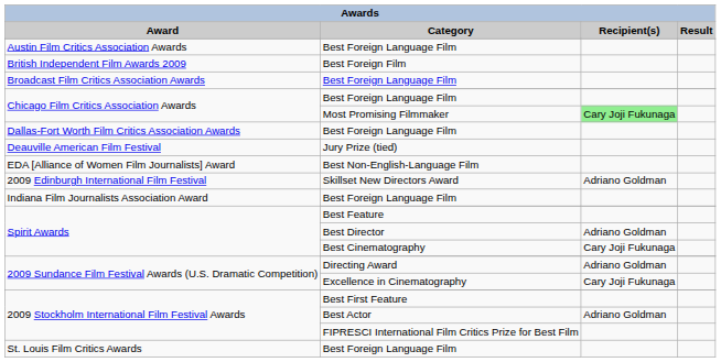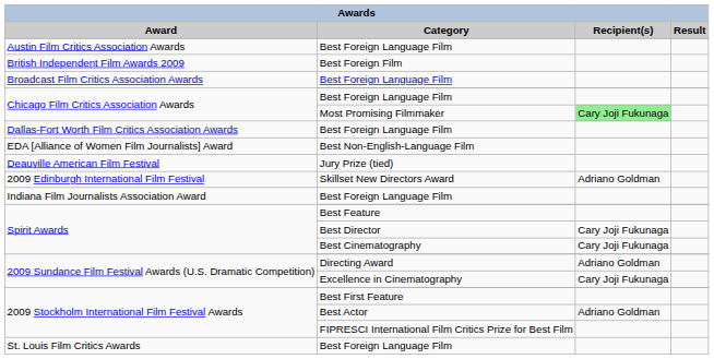 <table class="wikitable" style="font-size: 90%;">
 <tr>
 <th colspan=4 style="background:#B0C4DE;">Awards</th>
 </tr>
 <tr>
 <th style="background: #CCCCCC;">Award</th>
 <th style="background: #CCCCCC;">Category</th>
 <th style="background: #CCCCCC;">Recipient(s)</th>
 <th style="background: #CCCCCC;">Result</th>
 </tr>
 <tr>
 </tr>
 <tr>
 <td><a href='#'>Austin Film Critics Association</a> Awards</td>
 <td>Best Foreign Language Film</td>
 <td></td>
 <td></td>
 </tr>
 <tr>
 <td><a href='#'>British Independent Film Awards 2009</a></td>
 <td>Best Foreign Film</td>
 <td></td>
 <td></td>
 </tr>
 <tr>
 <td><a href='#'>Broadcast Film Critics Association Awards</a></td>
 <td><a href='#'>Best Foreign Language Film</a></td>
 <td></td>
 <td></td>
 </tr>
 <tr>
 <td rowspan="3"><a href='#'>Chicago Film Critics Association</a> Awards</td>
 </tr>
 <tr>
 <td>Best Foreign Language Film</td>
 <td></td>
 <td></td>
 </tr>
 <tr>
 <td>Most Promising Filmmaker</td>
 <td style="background: lightgreen;">Cary Joji Fukunaga</td>
 <td></td>
 </tr>
 <tr>
 <td><a href='#'>Dallas-Fort Worth Film Critics Association Awards</a></td>
 <td>Best Foreign Language Film</td>
 <td></td>
 <td></td>
 </tr>
 <tr>
-<td><a href='#'>Deauville American Film Festival</a></td>
-<td>Jury Prize (tied)</td>
+<td>EDA [Alliance of Women Film Journalists] Award</td>
+<td>Best Non-English-Language Film</td>
 <td></td>
 <td></td>
 </tr>
 <tr>
-<td>EDA [Alliance of Women Film Journalists] Award</td>
-<td>Best Non-English-Language Film</td>
+<td><a href='#'>Deauville American Film Festival</a></td>
+<td>Jury Prize (tied)</td>
 <td></td>
 <td></td>
 </tr>
 <tr>
 <td>2009 <a href='#'>Edinburgh International Film Festival</a></td>
 <td>Skillset New Directors Award</td>
 <td>Adriano Goldman</td>
 <td></td>
 </tr>
 <tr>
 <td>Indiana Film Journalists Association Award</td>
 <td>Best Foreign Language Film</td>
 <td></td>
 <td></td>
 </tr>
 <tr>
 <td rowspan="4"><a href='#'>Spirit Awards</a></td>
 </tr>
 <tr>
 <td>Best Feature</td>
 <td></td>
 <td></td>
 </tr>
 <tr>
 <td>Best Director</td>
-<td>Adriano Goldman</td>
+<td>Cary Joji Fukunaga</td>
 <td></td>
 </tr>
 <tr>
 <td>Best Cinematography</td>
 <td>Cary Joji Fukunaga</td>
 <td></td>
 </tr>
 <tr>
 <td rowspan="3"><a href='#'>2009 Sundance Film Festival</a> Awards (U.S. Dramatic Competition)</td>
 </tr>
 <tr>
 <td>Directing Award</td>
 <td>Adriano Goldman</td>
 <td></td>
 </tr>
 <tr>
 <td>Excellence in Cinematography</td>
 <td>Cary Joji Fukunaga</td>
 <td></td>
 </tr>
 <tr>
 <td rowspan="4">2009 <a href='#'>Stockholm International Film Festival</a> Awards</td>
 </tr>
 <tr>
 <td>Best First Feature</td>
 <td></td>
 <td></td>
 </tr>
 <tr>
 <td>Best Actor</td>
 <td>Adriano Goldman</td>
 <td></td>
 </tr>
 <tr>
 <td>FIPRESCI International Film Critics Prize for Best Film</td>
 <td></td>
 <td></td>
 </tr>
 <tr>
 <td>St. Louis Film Critics Awards</td>
 <td>Best Foreign Language Film</td>
 <td></td>
 <td></td>
 </tr>
 </table>
